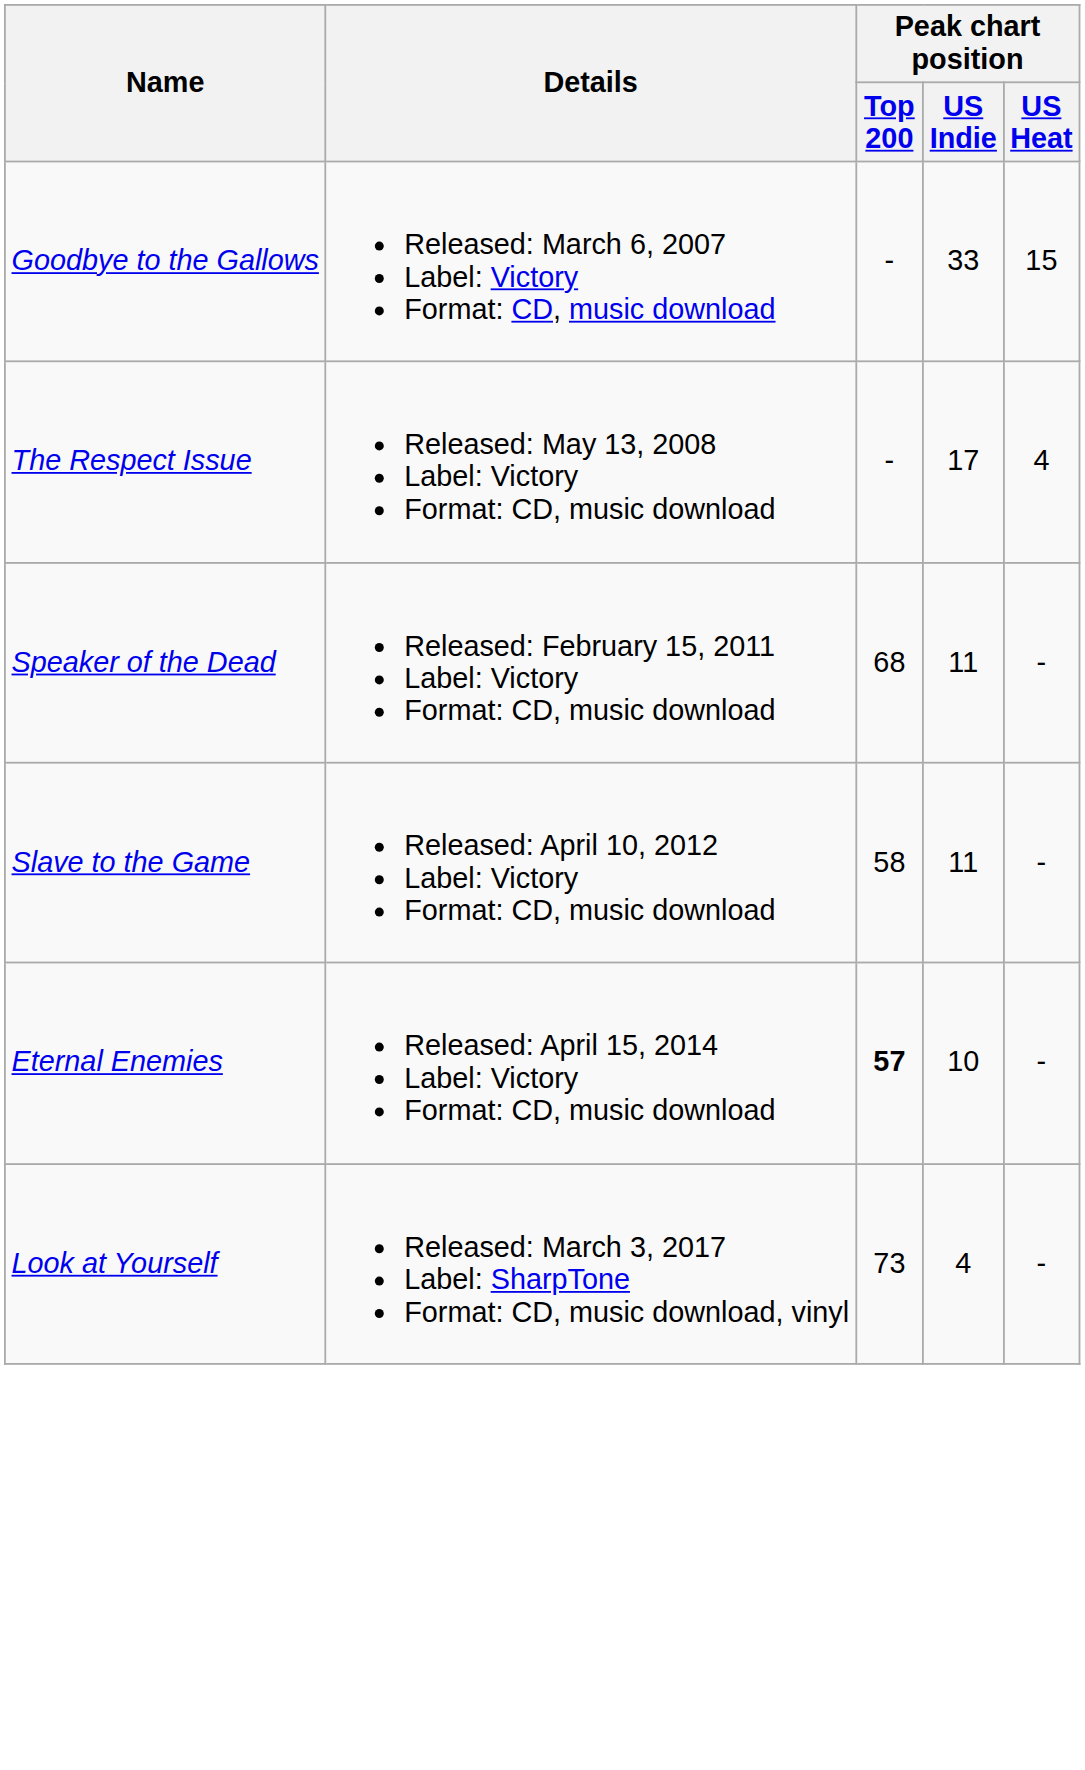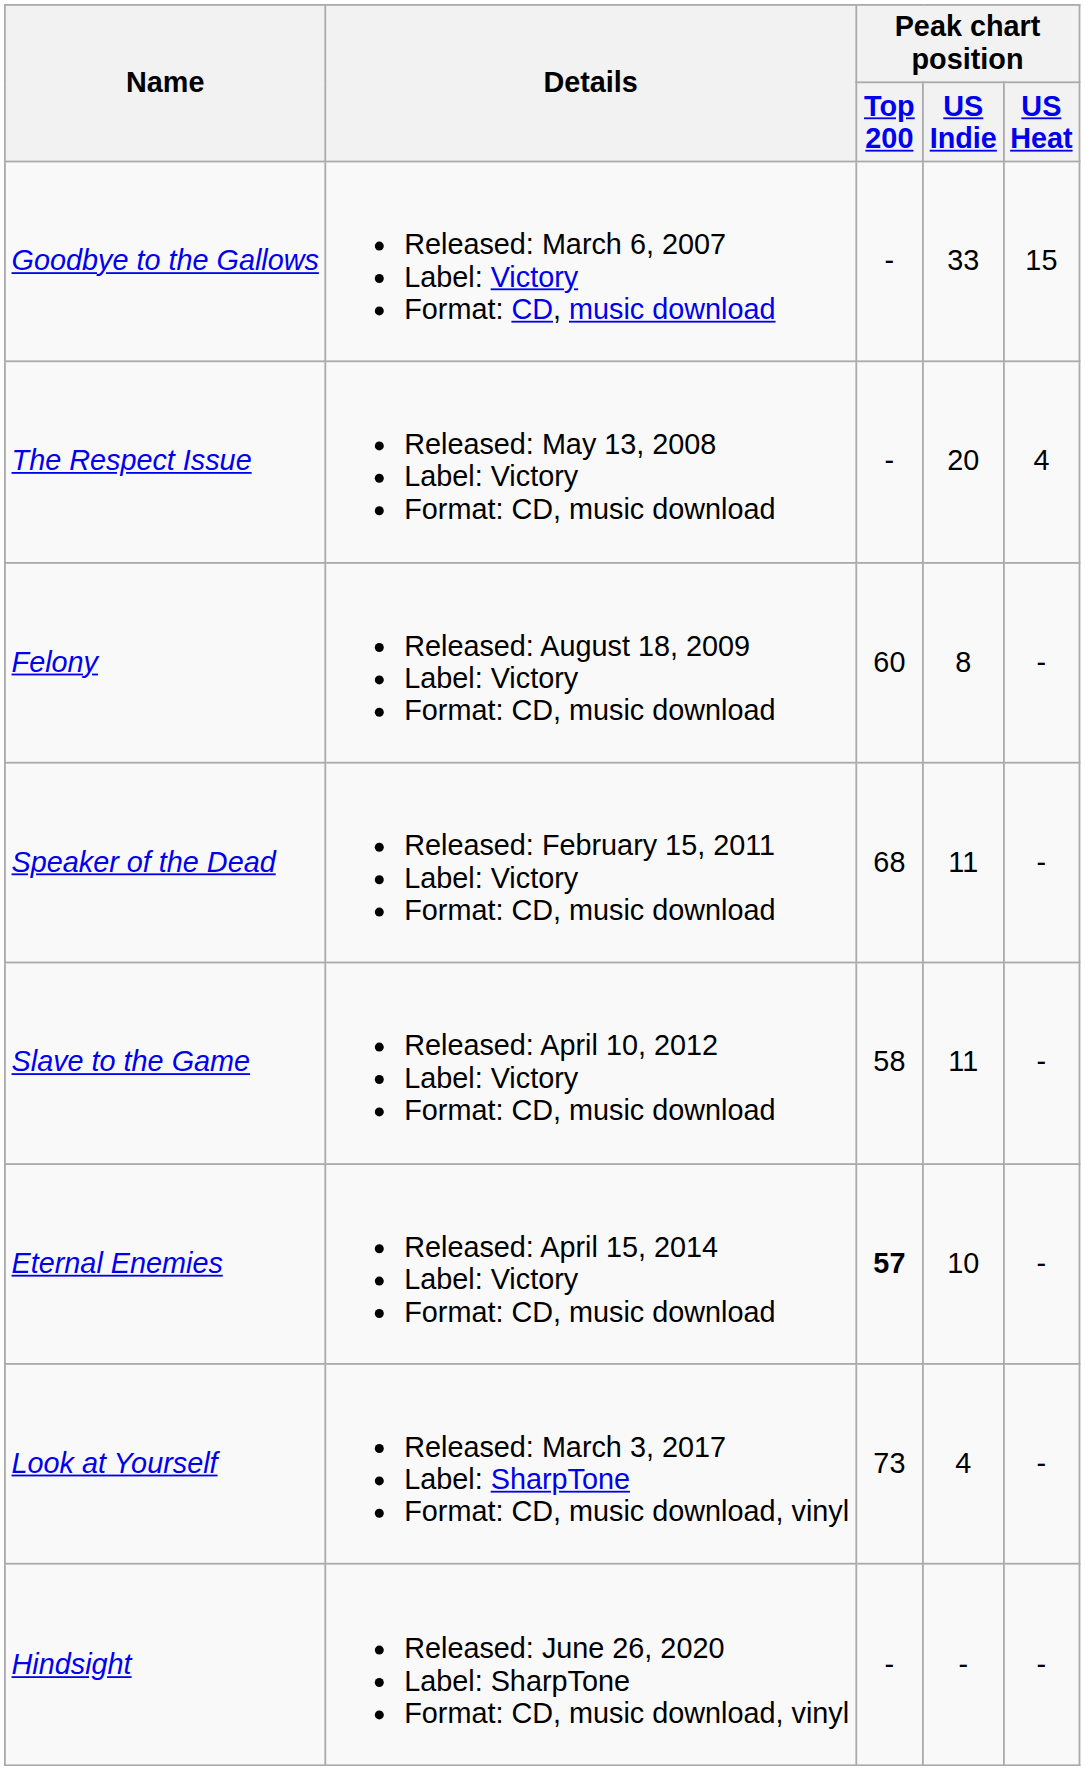 <table class="wikitable">
 <tr>
 <th rowspan=2>Name</th>
 <th rowspan=2>Details</th>
 <th colspan=3>Peak chart position</th>
 </tr>
 <tr>
 <th style="width:30px;"><a href='#'>Top<br>200</a></th>
 <th style="width:30px;"><a href='#'>US<br>Indie</a></th>
 <th style="width:30px;"><a href='#'>US<br>Heat</a></th>
 </tr>
 <tr>
 <td><em><a href='#'>Goodbye to the Gallows</a></em></td>
 <td><br><ul><li>Released: March 6, 2007</li><li>Label: <a href='#'>Victory</a></li><li>Format: <a href='#'>CD</a>, <a href='#'>music download</a></li></ul></td>
 <td style="text-align:center;">-</td>
 <td style="text-align:center;">33</td>
 <td style="text-align:center;">15</td>
 </tr>
 <tr>
 <td><em><a href='#'>The Respect Issue</a></em></td>
 <td><br><ul><li>Released: May 13, 2008</li><li>Label: Victory</li><li>Format: CD, music download</li></ul></td>
 <td style="text-align:center;">-</td>
-<td style="text-align:center;">17</td>
+<td style="text-align:center;">20</td>
 <td style="text-align:center;">4</td>
+</tr>
+<tr>
+<td><em><a href='#'>Felony</a></em></td>
+<td><br><ul><li>Released: August 18, 2009</li><li>Label: Victory</li><li>Format: CD, music download</li></ul></td>
+<td style="text-align:center;">60</td>
+<td style="text-align:center;">8</td>
+<td style="text-align:center;">-</td>
 </tr>
 <tr>
 <td><em><a href='#'>Speaker of the Dead</a></em></td>
 <td><br><ul><li>Released: February 15, 2011</li><li>Label: Victory</li><li>Format: CD, music download</li></ul></td>
 <td style="text-align:center;">68</td>
 <td style="text-align:center;">11</td>
 <td style="text-align:center;">-</td>
 </tr>
 <tr>
 <td><em><a href='#'>Slave to the Game</a></em></td>
 <td><br><ul><li>Released: April 10, 2012</li><li>Label: Victory</li><li>Format: CD, music download</li></ul></td>
 <td style="text-align:center;">58</td>
 <td style="text-align:center;">11</td>
 <td style="text-align:center;">-</td>
 </tr>
 <tr>
 <td><em><a href='#'>Eternal Enemies</a></em></td>
 <td><br><ul><li>Released: April 15, 2014</li><li>Label: Victory</li><li>Format: CD, music download</li></ul></td>
 <td style="text-align:center;"><strong>57<br></strong></td>
 <td style="text-align:center;">10<br></td>
 <td style="text-align:center;">-</td>
 </tr>
 <tr>
 <td><em><a href='#'>Look at Yourself</a></em></td>
 <td><br><ul><li>Released: March 3, 2017</li><li>Label: <a href='#'>SharpTone</a></li><li>Format: CD, music download, vinyl</li></ul></td>
 <td style="text-align:center;">73<br></td>
 <td style="text-align:center;">4<br></td>
 <td style="text-align:center;">-</td>
 </tr>
+<tr>
+<td><em><a href='#'>Hindsight</a></em></td>
+<td><br><ul><li>Released: June 26, 2020</li><li>Label: SharpTone</li><li>Format: CD, music download, vinyl</li></ul></td>
+<td style="text-align:center;">-</td>
+<td style="text-align:center;">-</td>
+<td style="text-align:center;">-</td>
+</tr>
 </table>
